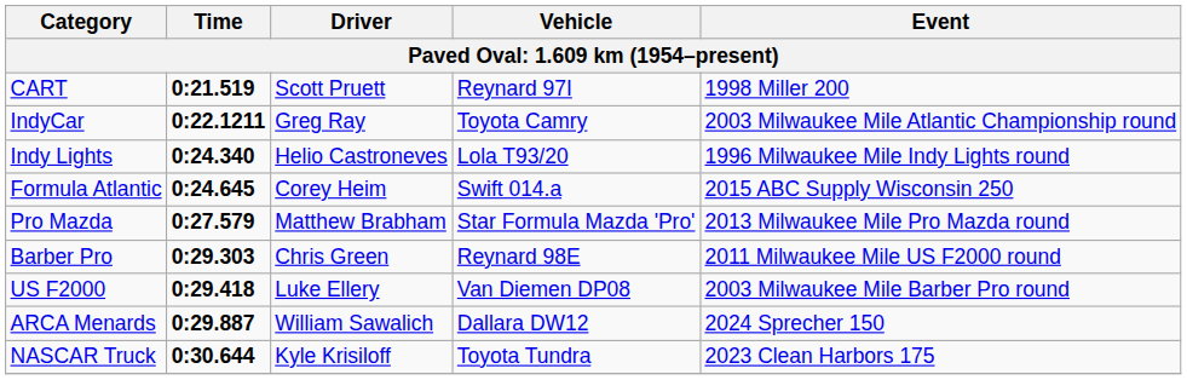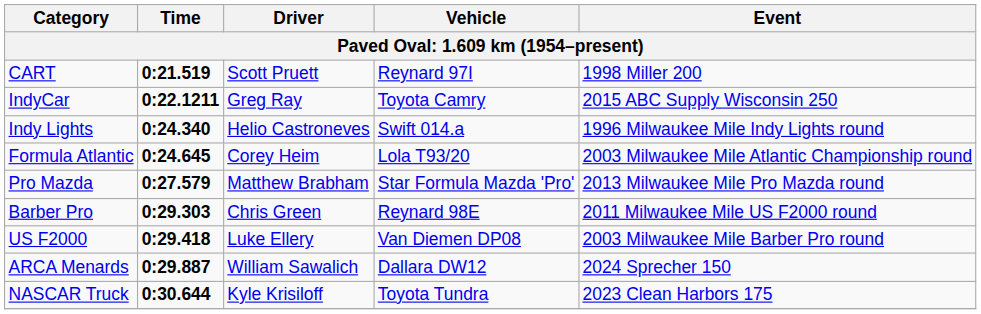 <table class="wikitable">
 <tr>
 <th>Category</th>
 <th>Time</th>
 <th>Driver</th>
 <th>Vehicle</th>
 <th>Event</th>
 </tr>
 <tr>
 <th colspan=5>Paved Oval: 1.609 km (1954–present)</th>
 </tr>
 <tr>
 <td><a href='#'>CART</a></td>
 <td><strong>0:21.519</strong></td>
 <td> <a href='#'>Scott Pruett</a></td>
 <td><a href='#'>Reynard 97I</a></td>
 <td><a href='#'>1998 Miller 200</a></td>
 </tr>
 <tr>
 <td><a href='#'>IndyCar</a></td>
 <td><strong>0:22.1211</strong></td>
 <td> <a href='#'>Greg Ray</a></td>
 <td><a href='#'>Toyota Camry</a></td>
-<td><a href='#'>2003 Milwaukee Mile Atlantic Championship round</a></td>
+<td><a href='#'>2015 ABC Supply Wisconsin 250</a></td>
 </tr>
 <tr>
 <td><a href='#'>Indy Lights</a></td>
 <td><strong>0:24.340</strong></td>
 <td> <a href='#'>Helio Castroneves</a></td>
-<td><a href='#'>Lola T93/20</a></td>
+<td><a href='#'>Swift 014.a</a></td>
 <td><a href='#'>1996 Milwaukee Mile Indy Lights round</a></td>
 </tr>
 <tr>
 <td><a href='#'>Formula Atlantic</a></td>
 <td><strong>0:24.645</strong></td>
 <td> <a href='#'>Corey Heim</a></td>
-<td><a href='#'>Swift 014.a</a></td>
-<td><a href='#'>2015 ABC Supply Wisconsin 250</a></td>
+<td><a href='#'>Lola T93/20</a></td>
+<td><a href='#'>2003 Milwaukee Mile Atlantic Championship round</a></td>
 </tr>
 <tr>
 <td><a href='#'>Pro Mazda</a></td>
 <td><strong>0:27.579</strong></td>
 <td> <a href='#'>Matthew Brabham</a></td>
 <td><a href='#'>Star Formula Mazda 'Pro'</a></td>
 <td><a href='#'>2013 Milwaukee Mile Pro Mazda round</a></td>
 </tr>
 <tr>
 <td><a href='#'>Barber Pro</a></td>
 <td><strong>0:29.303</strong></td>
 <td> <a href='#'>Chris Green</a></td>
 <td><a href='#'>Reynard 98E</a></td>
 <td><a href='#'>2011 Milwaukee Mile US F2000 round</a></td>
 </tr>
 <tr>
 <td><a href='#'>US F2000</a></td>
 <td><strong>0:29.418</strong></td>
 <td> <a href='#'>Luke Ellery</a></td>
 <td><a href='#'>Van Diemen DP08</a></td>
 <td><a href='#'>2003 Milwaukee Mile Barber Pro round</a></td>
 </tr>
 <tr>
 <td><a href='#'>ARCA Menards</a></td>
 <td><strong>0:29.887</strong></td>
 <td> <a href='#'>William Sawalich</a></td>
 <td><a href='#'>Dallara DW12</a></td>
 <td><a href='#'>2024 Sprecher 150</a></td>
 </tr>
 <tr>
 <td><a href='#'>NASCAR Truck</a></td>
 <td><strong>0:30.644</strong></td>
 <td> <a href='#'>Kyle Krisiloff</a></td>
 <td><a href='#'>Toyota Tundra</a></td>
 <td><a href='#'>2023 Clean Harbors 175</a></td>
 </tr>
 <tr>
 </tr>
 </table>
